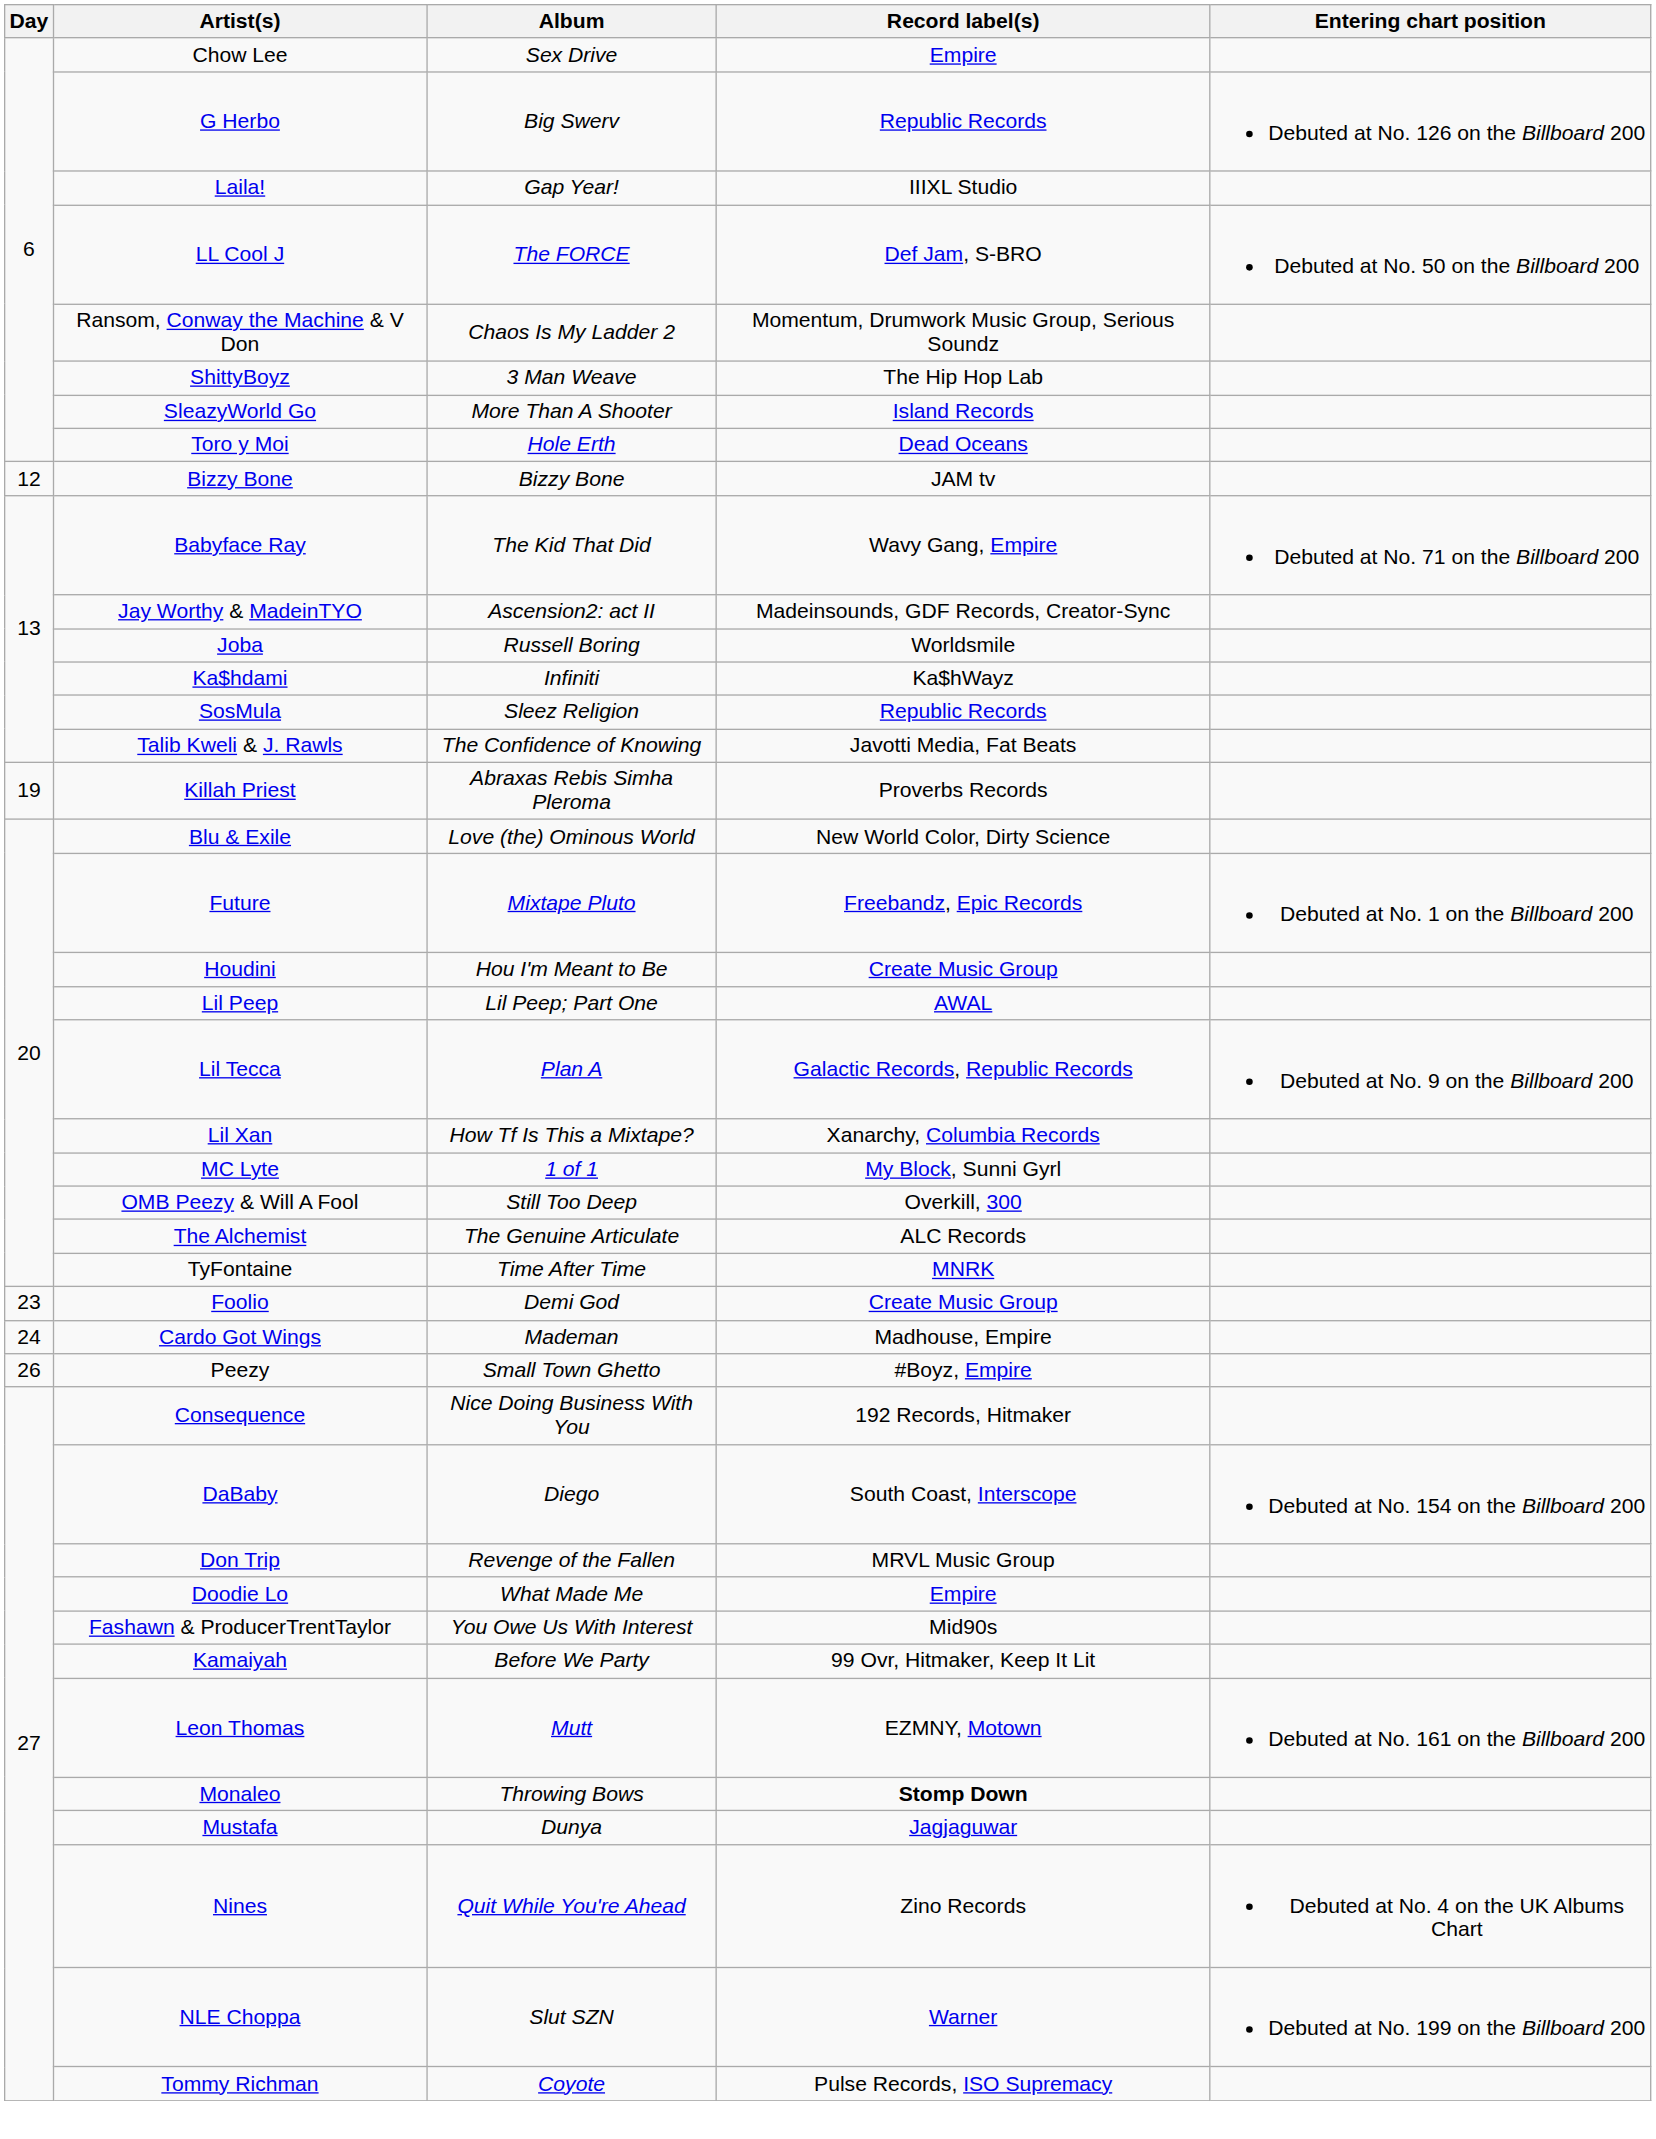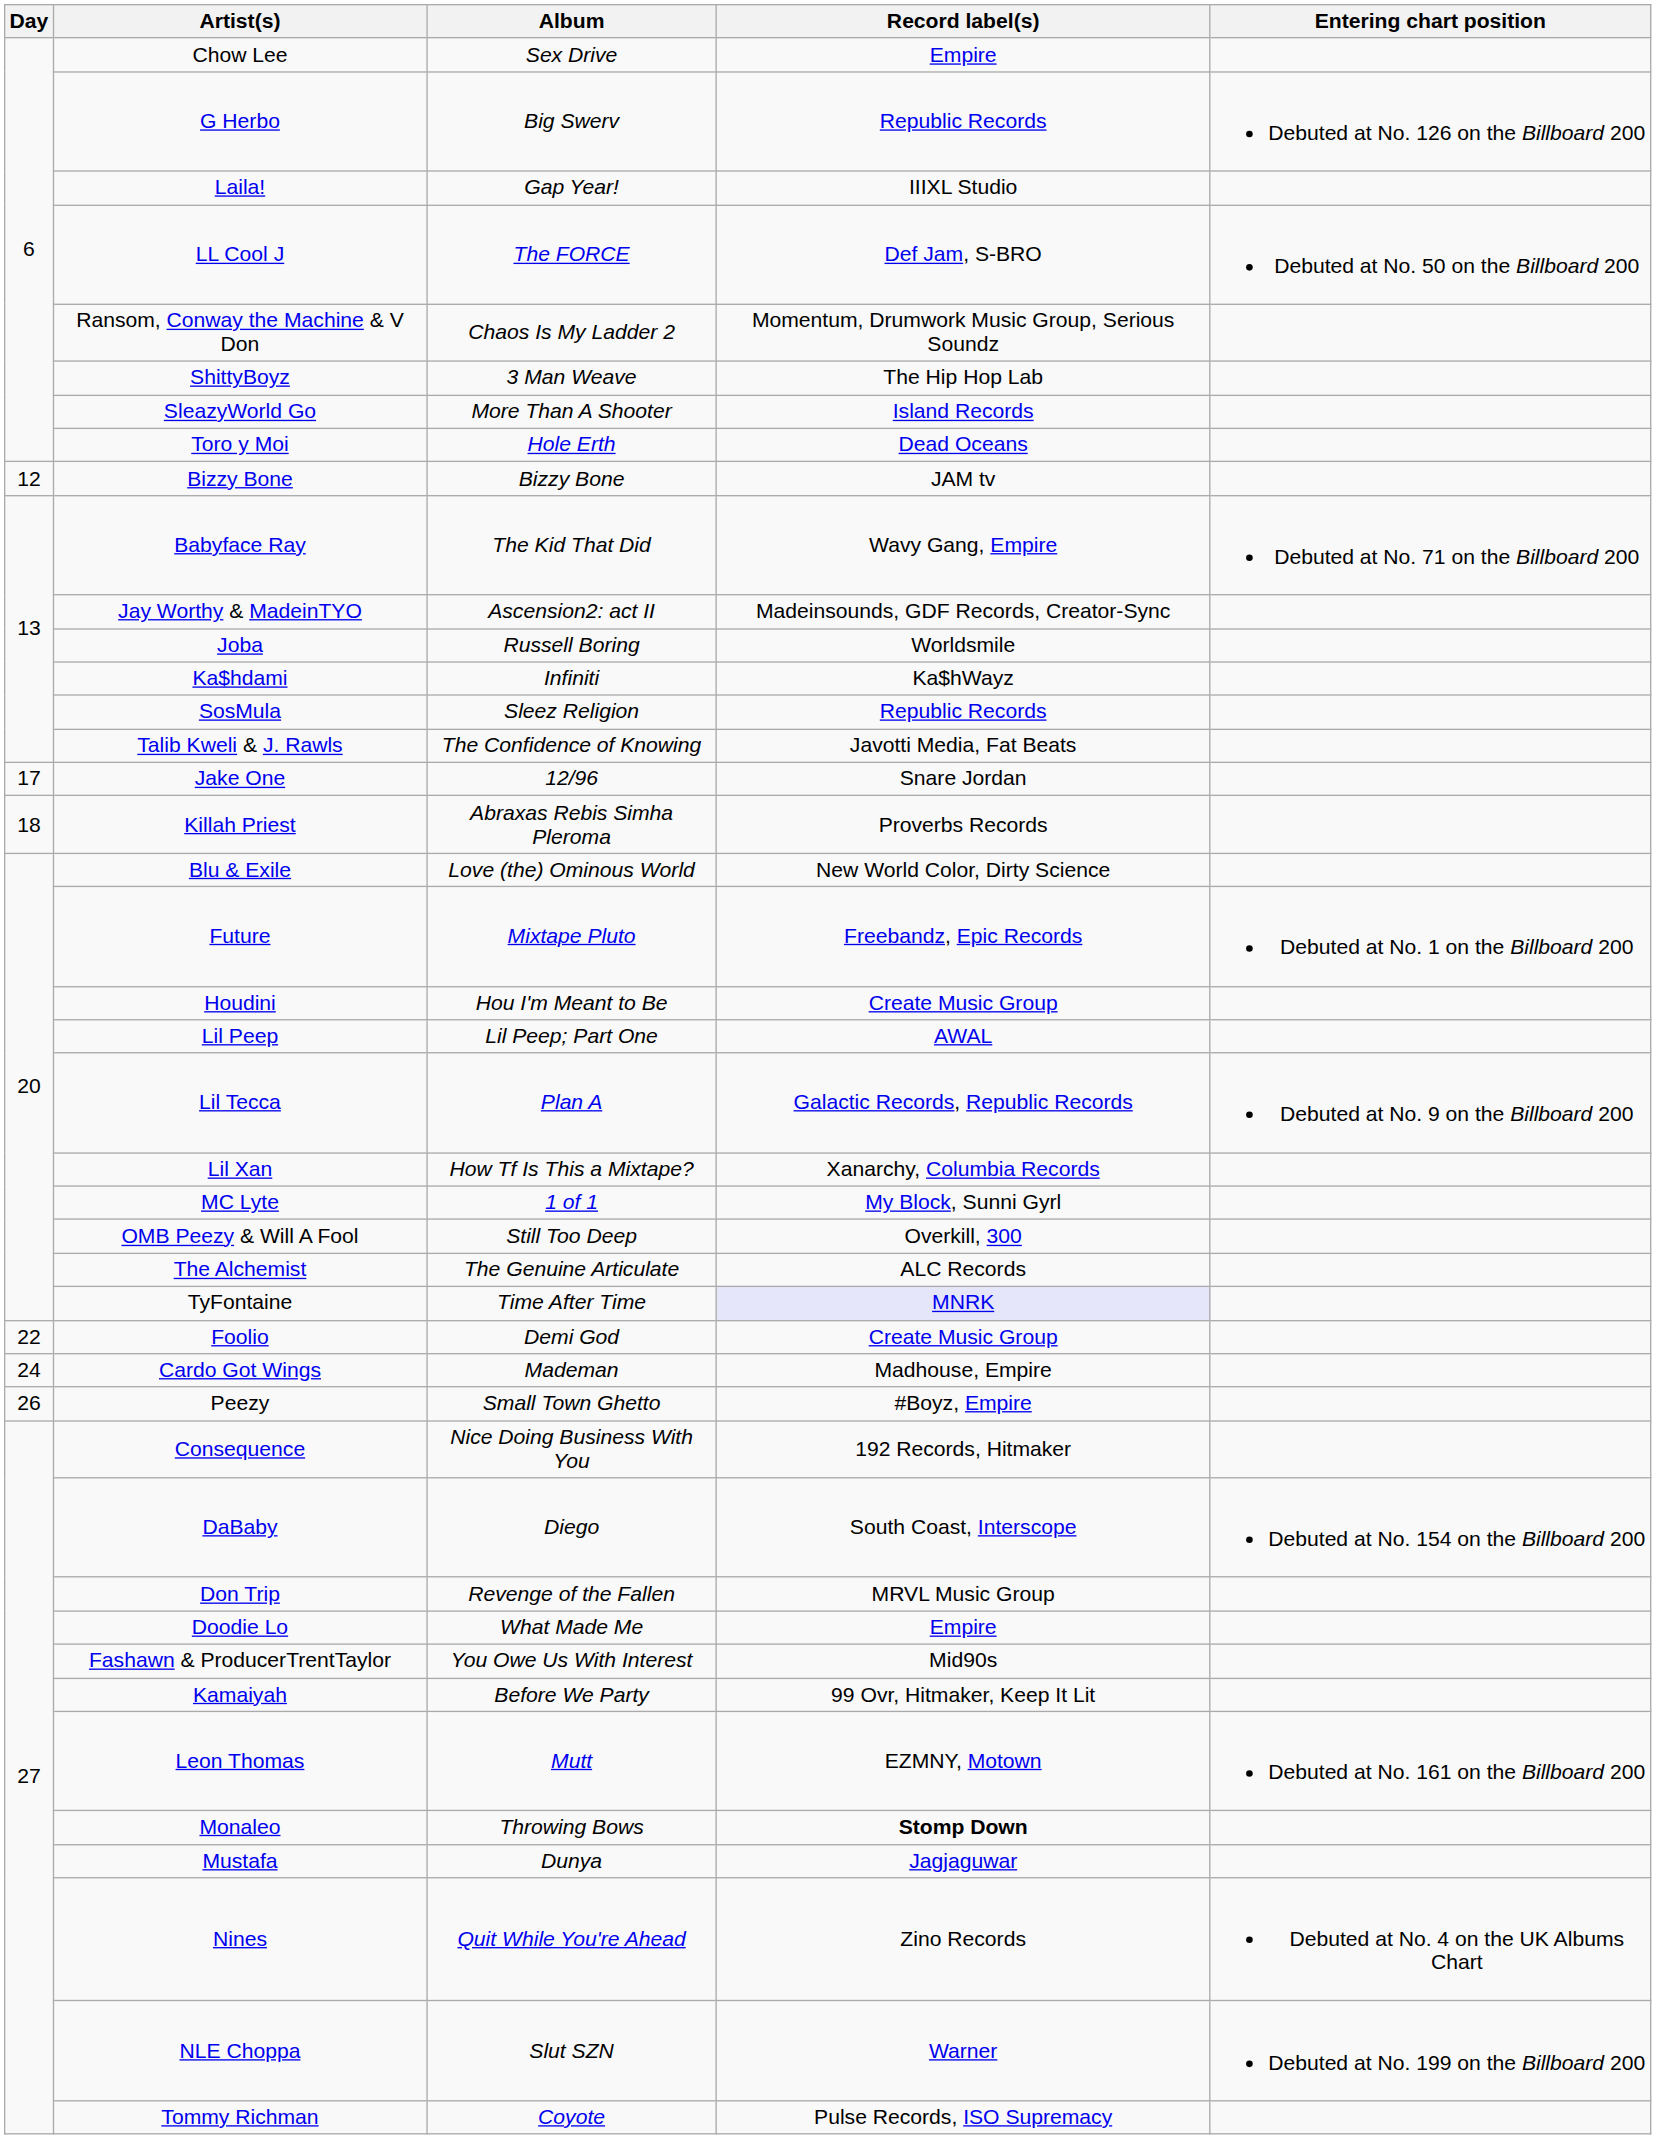 <table class="wikitable" style="text-align:center;">
 <tr>
 <th scope="col">Day</th>
 <th scope="col">Artist(s)</th>
 <th scope="col">Album</th>
 <th scope="col">Record label(s)</th>
 <th scope="col">Entering chart position</th>
 </tr>
 <tr>
 <td rowspan="8">6</td>
 <td>Chow Lee</td>
 <td><em>Sex Drive</em></td>
 <td><a href='#'>Empire</a></td>
 <td></td>
 </tr>
 <tr>
 <td><a href='#'>G Herbo</a></td>
 <td><em>Big Swerv</em></td>
 <td><a href='#'>Republic Records</a></td>
 <td><br><ul><li>Debuted at No. 126 on the <em>Billboard</em> 200</li></ul></td>
 </tr>
 <tr>
 <td><a href='#'>Laila!</a></td>
 <td><em>Gap Year!</em></td>
 <td>IIIXL Studio</td>
 <td></td>
 </tr>
 <tr>
 <td><a href='#'>LL Cool J</a></td>
 <td><em><a href='#'>The FORCE</a></em></td>
 <td><a href='#'>Def Jam</a>, S-BRO</td>
 <td><br><ul><li>Debuted at No. 50 on the <em>Billboard</em> 200</li></ul></td>
 </tr>
 <tr>
 <td>Ransom, <a href='#'>Conway the Machine</a> & V Don</td>
 <td><em>Chaos Is My Ladder 2</em></td>
 <td>Momentum, Drumwork Music Group, Serious Soundz</td>
 <td></td>
 </tr>
 <tr>
 <td><a href='#'>ShittyBoyz</a></td>
 <td><em>3 Man Weave</em></td>
 <td>The Hip Hop Lab</td>
 <td></td>
 </tr>
 <tr>
 <td><a href='#'>SleazyWorld Go</a></td>
 <td><em>More Than A Shooter</em></td>
 <td><a href='#'>Island Records</a></td>
 <td></td>
 </tr>
 <tr>
 <td><a href='#'>Toro y Moi</a></td>
 <td><em><a href='#'>Hole Erth</a></em></td>
 <td><a href='#'>Dead Oceans</a></td>
 <td></td>
 </tr>
 <tr>
 <td>12</td>
 <td><a href='#'>Bizzy Bone</a></td>
 <td><em>Bizzy Bone</em></td>
 <td>JAM tv</td>
 <td></td>
 </tr>
 <tr>
 <td rowspan="6">13</td>
 <td><a href='#'>Babyface Ray</a></td>
 <td><em>The Kid That Did</em></td>
 <td>Wavy Gang, <a href='#'>Empire</a></td>
 <td><br><ul><li>Debuted at No. 71 on the <em>Billboard</em> 200</li></ul></td>
 </tr>
 <tr>
 <td><a href='#'>Jay Worthy</a> & <a href='#'>MadeinTYO</a></td>
 <td><em>Ascension2: act II</em></td>
 <td>Madeinsounds, GDF Records, Creator-Sync</td>
 <td></td>
 </tr>
 <tr>
 <td><a href='#'>Joba</a></td>
 <td><em>Russell Boring</em></td>
 <td>Worldsmile</td>
 <td></td>
 </tr>
 <tr>
 <td><a href='#'>Ka$hdami</a></td>
 <td><em>Infiniti</em></td>
 <td>Ka$hWayz</td>
 <td></td>
 </tr>
 <tr>
 <td><a href='#'>SosMula</a></td>
 <td><em>Sleez Religion</em></td>
 <td><a href='#'>Republic Records</a></td>
 <td></td>
 </tr>
 <tr>
 <td><a href='#'>Talib Kweli</a> & <a href='#'>J. Rawls</a></td>
 <td><em>The Confidence of Knowing</em></td>
 <td>Javotti Media, Fat Beats</td>
 <td></td>
 </tr>
 <tr>
-<td>19</td>
+<td>17</td>
+<td><a href='#'>Jake One</a></td>
+<td><em>12/96</em></td>
+<td>Snare Jordan</td>
+<td></td>
+</tr>
+<tr>
+<td>18</td>
 <td><a href='#'>Killah Priest</a></td>
 <td><em>Abraxas Rebis Simha Pleroma</em></td>
 <td>Proverbs Records</td>
 <td></td>
 </tr>
 <tr>
 <td rowspan="10">20</td>
 <td><a href='#'>Blu & Exile</a></td>
 <td><em>Love (the) Ominous World</em></td>
 <td>New World Color, Dirty Science</td>
 <td></td>
 </tr>
 <tr>
 <td><a href='#'>Future</a></td>
 <td><em><a href='#'>Mixtape Pluto</a></em></td>
 <td><a href='#'>Freebandz</a>, <a href='#'>Epic Records</a></td>
 <td><br><ul><li>Debuted at No. 1 on the <em>Billboard</em> 200</li></ul></td>
 </tr>
 <tr>
 <td><a href='#'>Houdini</a></td>
 <td><em>Hou I'm Meant to Be</em></td>
 <td><a href='#'>Create Music Group</a></td>
 <td></td>
 </tr>
 <tr>
 <td><a href='#'>Lil Peep</a></td>
 <td><em>Lil Peep; Part One</em></td>
 <td><a href='#'>AWAL</a></td>
 <td></td>
 </tr>
 <tr>
 <td><a href='#'>Lil Tecca</a></td>
 <td><em><a href='#'>Plan A</a></em></td>
 <td><a href='#'>Galactic Records</a>, <a href='#'>Republic Records</a></td>
 <td><br><ul><li>Debuted at No. 9 on the <em>Billboard</em> 200</li></ul></td>
 </tr>
 <tr>
 <td><a href='#'>Lil Xan</a></td>
 <td><em>How Tf Is This a Mixtape?</em></td>
 <td>Xanarchy, <a href='#'>Columbia Records</a></td>
 <td></td>
 </tr>
 <tr>
 <td><a href='#'>MC Lyte</a></td>
 <td><em><a href='#'>1 of 1</a></em></td>
 <td><a href='#'>My Block</a>, Sunni Gyrl</td>
 <td></td>
 </tr>
 <tr>
 <td><a href='#'>OMB Peezy</a> & Will A Fool</td>
 <td><em>Still Too Deep</em></td>
 <td>Overkill, <a href='#'>300</a></td>
 <td></td>
 </tr>
 <tr>
 <td><a href='#'>The Alchemist</a></td>
 <td><em>The Genuine Articulate</em></td>
 <td>ALC Records</td>
 <td></td>
 </tr>
 <tr>
 <td>TyFontaine</td>
 <td><em>Time After Time</em></td>
-<td><a href='#'>MNRK</a></td>
+<td style="background: lavender;"><a href='#'>MNRK</a></td>
 <td></td>
 </tr>
 <tr>
-<td>23</td>
+<td>22</td>
 <td><a href='#'>Foolio</a></td>
 <td><em>Demi God</em></td>
 <td><a href='#'>Create Music Group</a></td>
 <td></td>
 </tr>
 <tr>
 <td>24</td>
 <td><a href='#'>Cardo Got Wings</a></td>
 <td><em>Mademan</em></td>
 <td>Madhouse, Empire</td>
 <td></td>
 </tr>
 <tr>
 <td>26</td>
 <td>Peezy</td>
 <td><em>Small Town Ghetto</em></td>
 <td>#Boyz, <a href='#'>Empire</a></td>
 <td></td>
 </tr>
 <tr>
 <td rowspan="12">27</td>
 <td><a href='#'>Consequence</a></td>
 <td><em>Nice Doing Business With You</em></td>
 <td>192 Records, Hitmaker</td>
 <td></td>
 </tr>
 <tr>
 <td><a href='#'>DaBaby</a></td>
 <td><em>Diego</em></td>
 <td>South Coast, <a href='#'>Interscope</a></td>
 <td><br><ul><li>Debuted at No. 154 on the <em>Billboard</em> 200</li></ul></td>
 </tr>
 <tr>
 <td><a href='#'>Don Trip</a></td>
 <td><em>Revenge of the Fallen</em></td>
 <td>MRVL Music Group</td>
 <td></td>
 </tr>
 <tr>
 <td><a href='#'>Doodie Lo</a></td>
 <td><em>What Made Me</em></td>
 <td><a href='#'>Empire</a></td>
 <td></td>
 </tr>
 <tr>
 <td><a href='#'>Fashawn</a> & ProducerTrentTaylor</td>
 <td><em>You Owe Us With Interest</em></td>
 <td>Mid90s</td>
 <td></td>
 </tr>
 <tr>
 <td><a href='#'>Kamaiyah</a></td>
 <td><em>Before We Party</em></td>
 <td>99 Ovr, Hitmaker, Keep It Lit</td>
 <td></td>
 </tr>
 <tr>
 <td><a href='#'>Leon Thomas</a></td>
 <td><em><a href='#'>Mutt</a></em></td>
 <td>EZMNY, <a href='#'>Motown</a></td>
 <td><br><ul><li>Debuted at No. 161 on the <em>Billboard</em> 200</li></ul></td>
 </tr>
 <tr>
 <td><a href='#'>Monaleo</a></td>
 <td><em>Throwing Bows</em></td>
 <td><strong>Stomp Down</strong></td>
 <td></td>
 </tr>
 <tr>
 <td><a href='#'>Mustafa</a></td>
 <td><em>Dunya</em></td>
 <td><a href='#'>Jagjaguwar</a></td>
 <td></td>
 </tr>
 <tr>
 <td><a href='#'>Nines</a></td>
 <td><em><a href='#'>Quit While You're Ahead</a></em></td>
 <td>Zino Records</td>
 <td><br><ul><li>Debuted at No. 4 on the UK Albums Chart</li></ul></td>
 </tr>
 <tr>
 <td><a href='#'>NLE Choppa</a></td>
 <td><em>Slut SZN</em></td>
 <td><a href='#'>Warner</a></td>
 <td><br><ul><li>Debuted at No. 199 on the <em>Billboard</em> 200</li></ul></td>
 </tr>
 <tr>
 <td><a href='#'>Tommy Richman</a></td>
 <td><em><a href='#'>Coyote</a></em></td>
 <td>Pulse Records, <a href='#'>ISO Supremacy</a></td>
 <td></td>
 </tr>
 </table>
